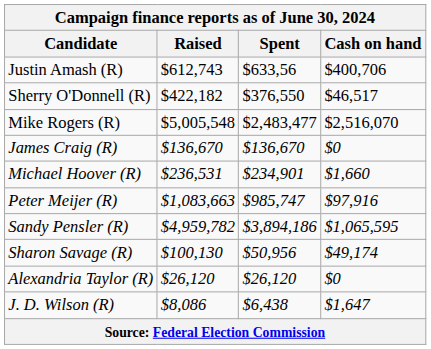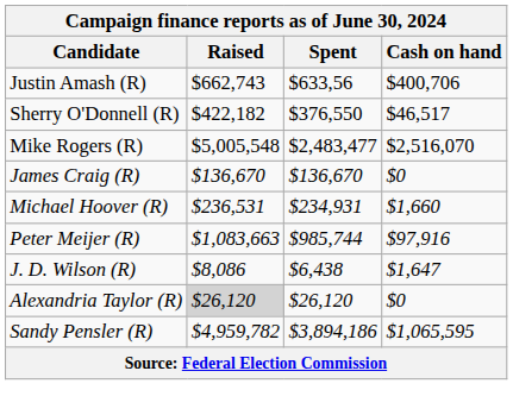 <table class="wikitable sortable">
 <tr>
 <th colspan=4>Campaign finance reports as of June 30, 2024</th>
 </tr>
 <tr style="text-align:center;">
 <th>Candidate</th>
 <th>Raised</th>
 <th>Spent</th>
 <th>Cash on hand</th>
 </tr>
 <tr>
 <td>Justin Amash (R)</td>
-<td>$612,743</td>
+<td>$662,743</td>
 <td>$633,56</td>
 <td>$400,706</td>
 </tr>
 <tr>
 <td>Sherry O'Donnell (R)</td>
 <td>$422,182</td>
 <td>$376,550</td>
 <td>$46,517</td>
 </tr>
 <tr>
 <td>Mike Rogers (R)</td>
 <td>$5,005,548</td>
 <td>$2,483,477</td>
 <td>$2,516,070</td>
 </tr>
 <tr>
 <td><em>James Craig (R)</em></td>
 <td><em>$136,670</em></td>
 <td><em>$136,670</em></td>
 <td><em>$0</em></td>
 </tr>
 <tr>
 <td><em>Michael Hoover (R)</em></td>
 <td><em>$236,531</em></td>
-<td><em>$234,901</em></td>
+<td><em>$234,931</em></td>
 <td><em>$1,660</em></td>
 </tr>
 <tr>
 <td><em>Peter Meijer (R)</em></td>
 <td><em>$1,083,663</em></td>
-<td><em>$985,747</em></td>
+<td><em>$985,744</em></td>
 <td><em>$97,916</em></td>
+</tr>
+<tr>
+<td><em>J. D. Wilson (R)</em></td>
+<td><em>$8,086</em></td>
+<td><em>$6,438</em></td>
+<td><em>$1,647</em></td>
+</tr>
+<tr>
+<td><em>Alexandria Taylor (R)</em></td>
+<td style="background: lightgrey;"><em>$26,120</em></td>
+<td><em>$26,120</em></td>
+<td><em>$0</em></td>
 </tr>
 <tr>
 <td><em>Sandy Pensler (R)</em></td>
 <td><em>$4,959,782</em></td>
 <td><em>$3,894,186</em></td>
 <td><em>$1,065,595</em></td>
 </tr>
 <tr>
-<td><em>Sharon Savage (R)</em></td>
-<td><em>$100,130</em></td>
-<td><em>$50,956</em></td>
-<td><em>$49,174</em></td>
-</tr>
-<tr>
-<td><em>Alexandria Taylor (R)</em></td>
-<td><em>$26,120</em></td>
-<td><em>$26,120</em></td>
-<td><em>$0</em></td>
-</tr>
-<tr>
-<td><em>J. D. Wilson (R)</em></td>
-<td><em>$8,086</em></td>
-<td><em>$6,438</em></td>
-<td><em>$1,647</em></td>
-</tr>
-<tr>
 <th colspan="4"><small>Source: <a href='#'>Federal Election Commission</a></small></th>
 </tr>
 </table>
